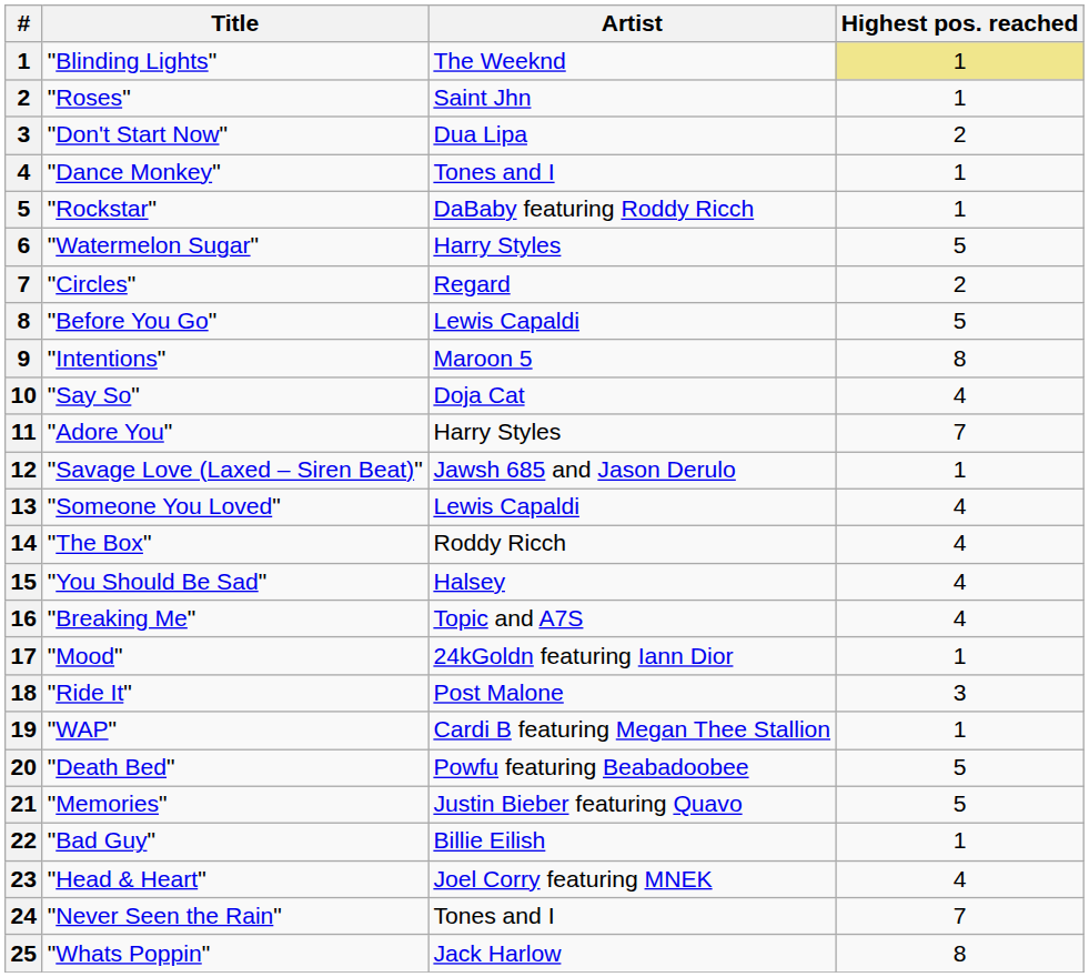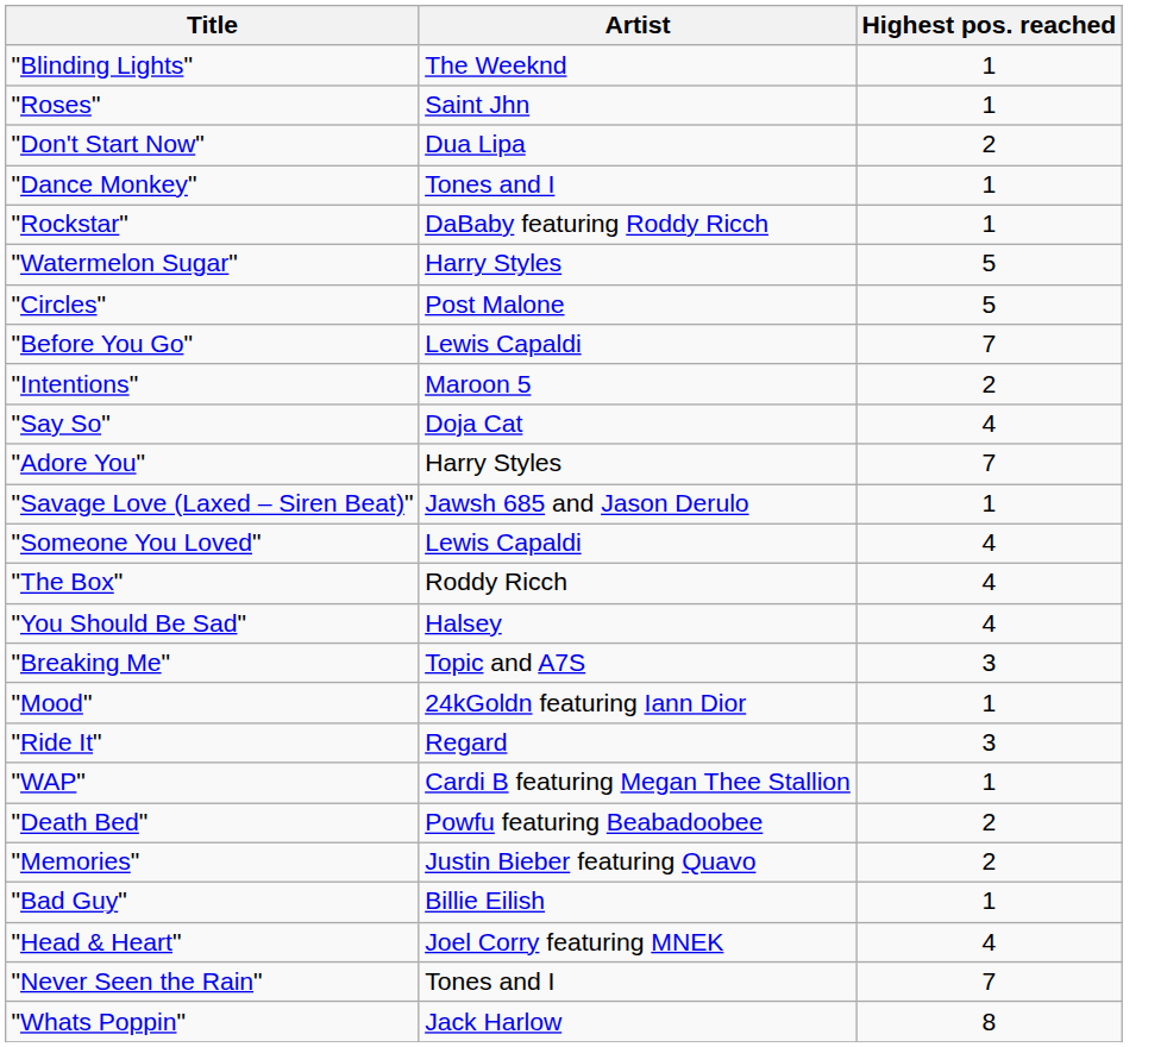 <table class="wikitable sortable">
 <tr>
-<th scope="col">#</th>
 <th scope="col">Title</th>
 <th scope="col">Artist</th>
 <th scope="col">Highest pos. reached</th>
 </tr>
 <tr>
-<th scope="row">1</th>
 <td>"<a href='#'>Blinding Lights</a>"</td>
 <td><a href='#'>The Weeknd</a></td>
-<td style="background: khaki; text-align:center;">1</td>
+<td style="text-align:center;">1</td>
 </tr>
 <tr>
-<th scope="row">2</th>
 <td>"<a href='#'>Roses</a>"</td>
 <td><a href='#'>Saint Jhn</a></td>
 <td style="text-align:center;">1</td>
 </tr>
 <tr>
-<th scope="row">3</th>
 <td>"<a href='#'>Don't Start Now</a>"</td>
 <td><a href='#'>Dua Lipa</a></td>
 <td style="text-align:center;">2</td>
 </tr>
 <tr>
-<th scope="row">4</th>
 <td>"<a href='#'>Dance Monkey</a>"</td>
 <td><a href='#'>Tones and I</a></td>
 <td style="text-align:center;">1</td>
 </tr>
 <tr>
-<th scope="row">5</th>
 <td>"<a href='#'>Rockstar</a>"</td>
 <td><a href='#'>DaBaby</a> featuring <a href='#'>Roddy Ricch</a></td>
 <td style="text-align:center;">1</td>
 </tr>
 <tr>
-<th scope="row">6</th>
 <td>"<a href='#'>Watermelon Sugar</a>"</td>
 <td><a href='#'>Harry Styles</a></td>
 <td style="text-align:center;">5</td>
 </tr>
 <tr>
-<th scope="row">7</th>
 <td>"<a href='#'>Circles</a>"</td>
-<td><a href='#'>Regard</a></td>
+<td><a href='#'>Post Malone</a></td>
+<td style="text-align:center;">5</td>
+</tr>
+<tr>
+<td>"<a href='#'>Before You Go</a>"</td>
+<td><a href='#'>Lewis Capaldi</a></td>
+<td style="text-align:center;">7</td>
+</tr>
+<tr>
+<td>"<a href='#'>Intentions</a>"</td>
+<td><a href='#'>Maroon 5</a></td>
 <td style="text-align:center;">2</td>
 </tr>
 <tr>
-<th scope="row">8</th>
-<td>"<a href='#'>Before You Go</a>"</td>
-<td><a href='#'>Lewis Capaldi</a></td>
-<td style="text-align:center;">5</td>
-</tr>
-<tr>
-<th scope="row">9</th>
-<td>"<a href='#'>Intentions</a>"</td>
-<td><a href='#'>Maroon 5</a></td>
-<td style="text-align:center;">8</td>
-</tr>
-<tr>
-<th scope="row">10</th>
 <td>"<a href='#'>Say So</a>"</td>
 <td><a href='#'>Doja Cat</a></td>
 <td style="text-align:center;">4</td>
 </tr>
 <tr>
-<th scope="row">11</th>
 <td>"<a href='#'>Adore You</a>"</td>
 <td>Harry Styles</td>
 <td style="text-align:center;">7</td>
 </tr>
 <tr>
-<th scope="row">12</th>
 <td>"<a href='#'>Savage Love (Laxed – Siren Beat)</a>"</td>
 <td><a href='#'>Jawsh 685</a> and <a href='#'>Jason Derulo</a></td>
 <td style="text-align:center;">1</td>
 </tr>
 <tr>
-<th scope="row">13</th>
 <td>"<a href='#'>Someone You Loved</a>"</td>
 <td><a href='#'>Lewis Capaldi</a></td>
 <td style="text-align:center;">4</td>
 </tr>
 <tr>
-<th scope="row">14</th>
 <td>"<a href='#'>The Box</a>"</td>
 <td>Roddy Ricch</td>
 <td style="text-align:center;">4</td>
 </tr>
 <tr>
-<th scope="row">15</th>
 <td>"<a href='#'>You Should Be Sad</a>"</td>
 <td><a href='#'>Halsey</a></td>
 <td style="text-align:center;">4</td>
 </tr>
 <tr>
-<th scope="row">16</th>
 <td>"<a href='#'>Breaking Me</a>"</td>
 <td><a href='#'>Topic</a> and <a href='#'>A7S</a></td>
-<td style="text-align:center;">4</td>
+<td style="text-align:center;">3</td>
 </tr>
 <tr>
-<th scope="row">17</th>
 <td>"<a href='#'>Mood</a>"</td>
 <td><a href='#'>24kGoldn</a> featuring <a href='#'>Iann Dior</a></td>
 <td style="text-align:center;">1</td>
 </tr>
 <tr>
-<th scope="row">18</th>
 <td>"<a href='#'>Ride It</a>"</td>
-<td><a href='#'>Post Malone</a></td>
+<td><a href='#'>Regard</a></td>
 <td style="text-align:center;">3</td>
 </tr>
 <tr>
-<th scope="row">19</th>
 <td>"<a href='#'>WAP</a>"</td>
 <td><a href='#'>Cardi B</a> featuring <a href='#'>Megan Thee Stallion</a></td>
 <td style="text-align:center;">1</td>
 </tr>
 <tr>
-<th scope="row">20</th>
 <td>"<a href='#'>Death Bed</a>"</td>
 <td><a href='#'>Powfu</a> featuring <a href='#'>Beabadoobee</a></td>
-<td style="text-align:center;">5</td>
+<td style="text-align:center;">2</td>
 </tr>
 <tr>
-<th scope="row">21</th>
 <td>"<a href='#'>Memories</a>"</td>
 <td><a href='#'>Justin Bieber</a> featuring <a href='#'>Quavo</a></td>
-<td style="text-align:center;">5</td>
+<td style="text-align:center;">2</td>
 </tr>
 <tr>
-<th scope="row">22</th>
 <td>"<a href='#'>Bad Guy</a>"</td>
 <td><a href='#'>Billie Eilish</a></td>
 <td style="text-align:center;">1</td>
 </tr>
 <tr>
-<th scope="row">23</th>
 <td>"<a href='#'>Head & Heart</a>"</td>
 <td><a href='#'>Joel Corry</a> featuring <a href='#'>MNEK</a></td>
 <td style="text-align:center;">4</td>
 </tr>
 <tr>
-<th scope="row">24</th>
 <td>"<a href='#'>Never Seen the Rain</a>"</td>
 <td>Tones and I</td>
 <td style="text-align:center;">7</td>
 </tr>
 <tr>
-<th scope="row">25</th>
 <td>"<a href='#'>Whats Poppin</a>"</td>
 <td><a href='#'>Jack Harlow</a></td>
 <td style="text-align:center;">8</td>
 </tr>
 </table>
